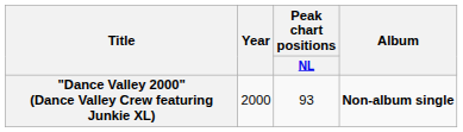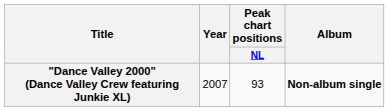 <table class="wikitable plainrowheaders" style="text-align:center;">
 <tr>
 <th scope="col" rowspan="2" style="width:17em;">Title</th>
 <th scope="col" rowspan="2">Year</th>
 <th scope="col" colspan="1">Peak chart positions</th>
 <th scope="col" rowspan="2">Album</th>
 </tr>
 <tr>
 <th style="width:3em;font-size:90%;"><a href='#'>NL</a><br></th>
 </tr>
 <tr>
 <th scope="row">"Dance Valley 2000"<br><span>(Dance Valley Crew featuring Junkie XL)</span></th>
-<td>2000</td>
+<td>2007</td>
 <td>93</td>
 <td><strong>Non-album single</strong></td>
 </tr>
 </table>
